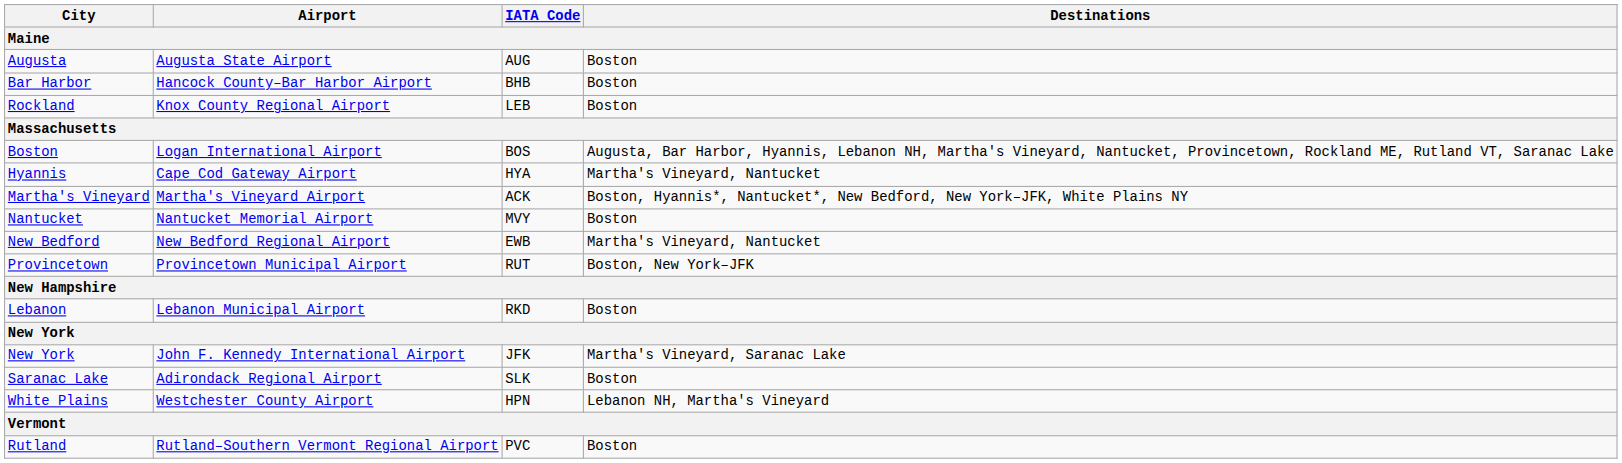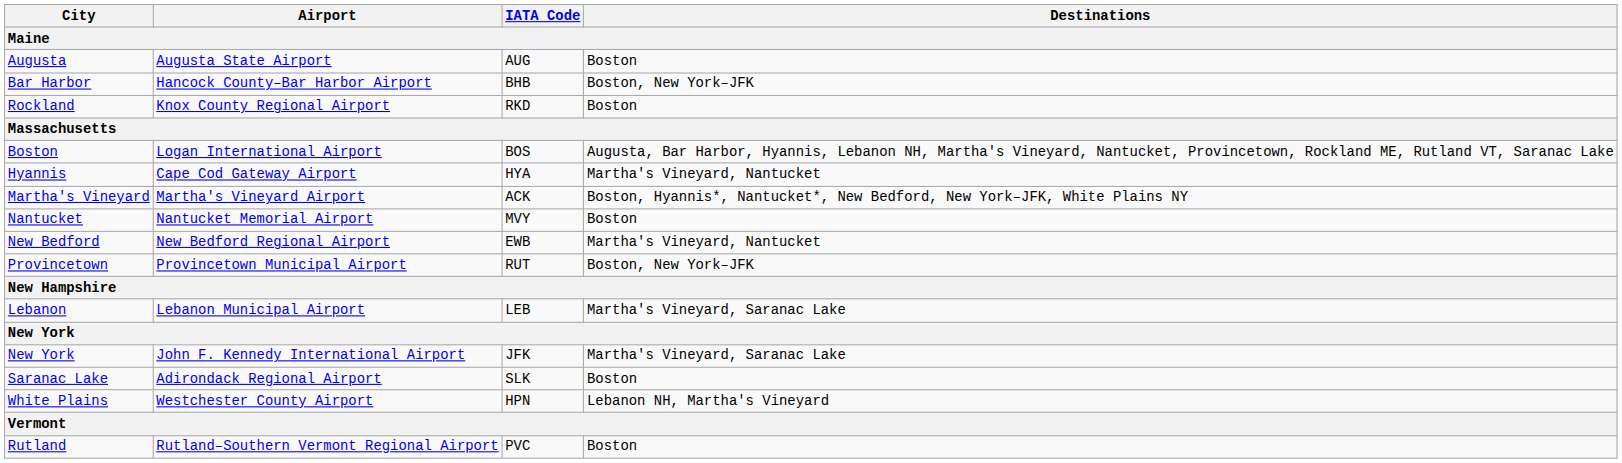 <table class="wikitable sortable">
 <tr>
 <th>City</th>
 <th>Airport</th>
 <th><a href='#'>IATA Code</a></th>
 <th>Destinations</th>
 </tr>
 <tr>
 <th colspan="5" style="text-align: left">  Maine</th>
 </tr>
 <tr>
 <td><a href='#'>Augusta</a></td>
 <td><a href='#'>Augusta State Airport</a></td>
 <td>AUG</td>
 <td>Boston</td>
 </tr>
 <tr>
 <td><a href='#'>Bar Harbor</a></td>
 <td><a href='#'>Hancock County–Bar Harbor Airport</a></td>
 <td>BHB</td>
-<td>Boston</td>
+<td>Boston, New York–JFK</td>
 </tr>
 <tr>
 <td><a href='#'>Rockland</a></td>
 <td><a href='#'>Knox County Regional Airport</a></td>
-<td>LEB</td>
+<td>RKD</td>
 <td>Boston</td>
 </tr>
 <tr>
 <th colspan="5" style="text-align: left">  Massachusetts</th>
 </tr>
 <tr>
 <td><a href='#'>Boston</a></td>
 <td><a href='#'>Logan International Airport</a></td>
 <td>BOS</td>
 <td>Augusta, Bar Harbor, Hyannis, Lebanon NH, Martha's Vineyard, Nantucket, Provincetown, Rockland ME, Rutland VT, Saranac Lake</td>
 </tr>
 <tr>
 <td><a href='#'>Hyannis</a></td>
 <td><a href='#'>Cape Cod Gateway Airport</a></td>
 <td>HYA</td>
 <td>Martha's Vineyard, Nantucket</td>
 </tr>
 <tr>
 <td><a href='#'>Martha's Vineyard</a></td>
 <td><a href='#'>Martha's Vineyard Airport</a></td>
 <td>ACK</td>
 <td>Boston, Hyannis*, Nantucket*, New Bedford, New York–JFK, White Plains NY</td>
 </tr>
 <tr>
 <td><a href='#'>Nantucket</a></td>
 <td><a href='#'>Nantucket Memorial Airport</a></td>
 <td>MVY</td>
 <td>Boston</td>
 </tr>
 <tr>
 <td><a href='#'>New Bedford</a></td>
 <td><a href='#'>New Bedford Regional Airport</a></td>
 <td>EWB</td>
 <td>Martha's Vineyard, Nantucket</td>
 </tr>
 <tr>
 <td><a href='#'>Provincetown</a></td>
 <td><a href='#'>Provincetown Municipal Airport</a></td>
 <td>RUT</td>
 <td>Boston, New York–JFK</td>
 </tr>
 <tr>
 <th colspan="5" style="text-align: left"> New Hampshire</th>
 </tr>
 <tr>
 <td><a href='#'>Lebanon</a></td>
 <td><a href='#'>Lebanon Municipal Airport</a></td>
-<td>RKD</td>
-<td>Boston</td>
+<td>LEB</td>
+<td>Martha's Vineyard, Saranac Lake</td>
 </tr>
 <tr>
 <th colspan="5" style="text-align: left"> New York</th>
 </tr>
 <tr>
 <td><a href='#'>New York</a></td>
 <td><a href='#'>John F. Kennedy International Airport</a></td>
 <td>JFK</td>
 <td>Martha's Vineyard, Saranac Lake</td>
 </tr>
 <tr>
 <td><a href='#'>Saranac Lake</a></td>
 <td><a href='#'>Adirondack Regional Airport</a></td>
 <td>SLK</td>
 <td>Boston</td>
 </tr>
 <tr>
 <td><a href='#'>White Plains</a></td>
 <td><a href='#'>Westchester County Airport</a></td>
 <td>HPN</td>
 <td>Lebanon NH, Martha's Vineyard</td>
 </tr>
 <tr>
 <th colspan="5" style="text-align: left"> Vermont</th>
 </tr>
 <tr>
 <td><a href='#'>Rutland</a></td>
 <td><a href='#'>Rutland–Southern Vermont Regional Airport</a></td>
 <td>PVC</td>
 <td>Boston</td>
 </tr>
 </table>
